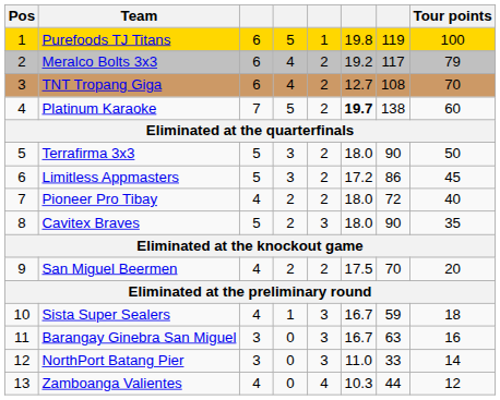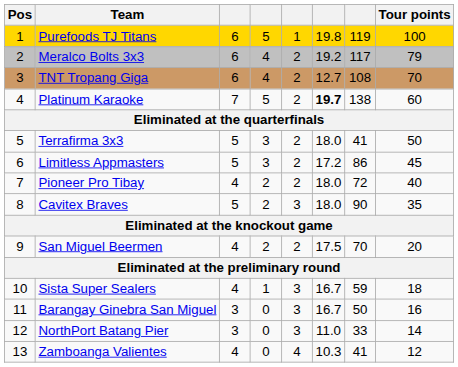 <table class="wikitable" style="text-align:center">
 <tr>
 <th width=30>Pos</th>
 <th width=180>Team</th>
 <th width=30></th>
 <th width=30></th>
 <th width=30></th>
 <th width=30></th>
 <th width=30></th>
 <th>Tour points</th>
 </tr>
 <tr bgcolor=gold>
 <td>1</td>
 <td align=left><a href='#'>Purefoods TJ Titans</a></td>
 <td>6</td>
 <td>5</td>
 <td>1</td>
 <td>19.8</td>
 <td>119</td>
 <td>100</td>
 </tr>
 <tr bgcolor=silver>
 <td>2</td>
 <td align=left><a href='#'>Meralco Bolts 3x3</a></td>
 <td>6</td>
 <td>4</td>
 <td>2</td>
 <td>19.2</td>
 <td>117</td>
 <td>79</td>
 </tr>
 <tr bgcolor=cc9966>
 <td>3</td>
 <td align=left><a href='#'>TNT Tropang Giga</a></td>
 <td>6</td>
 <td>4</td>
 <td>2</td>
 <td>12.7</td>
 <td>108</td>
 <td>70</td>
 </tr>
 <tr>
 <td>4</td>
 <td align=left><a href='#'>Platinum Karaoke</a></td>
 <td>7</td>
 <td>5</td>
 <td>2</td>
 <td><strong>19.7</strong></td>
 <td>138</td>
 <td>60</td>
 </tr>
 <tr>
 <th colspan=8>Eliminated at the quarterfinals</th>
 </tr>
 <tr>
 <td>5</td>
 <td align=left><a href='#'>Terrafirma 3x3</a></td>
 <td>5</td>
 <td>3</td>
 <td>2</td>
 <td>18.0</td>
-<td>90</td>
+<td>41</td>
 <td>50</td>
 </tr>
 <tr>
 <td>6</td>
 <td align=left><a href='#'>Limitless Appmasters</a></td>
 <td>5</td>
 <td>3</td>
 <td>2</td>
 <td>17.2</td>
 <td>86</td>
 <td>45</td>
 </tr>
 <tr>
 <td>7</td>
 <td align=left><a href='#'>Pioneer Pro Tibay</a></td>
 <td>4</td>
 <td>2</td>
 <td>2</td>
 <td>18.0</td>
 <td>72</td>
 <td>40</td>
 </tr>
 <tr>
 <td>8</td>
 <td align=left nowrap><a href='#'>Cavitex Braves</a></td>
 <td>5</td>
 <td>2</td>
 <td>3</td>
 <td>18.0</td>
 <td>90</td>
 <td>35</td>
 </tr>
 <tr>
 <th colspan=8>Eliminated at the knockout game</th>
 </tr>
 <tr>
 <td>9</td>
 <td align=left><a href='#'>San Miguel Beermen</a></td>
 <td>4</td>
 <td>2</td>
 <td>2</td>
 <td>17.5</td>
 <td>70</td>
 <td>20</td>
 </tr>
 <tr>
 <th colspan=8>Eliminated at the preliminary round</th>
 </tr>
 <tr>
 <td>10</td>
 <td align=left><a href='#'>Sista Super Sealers</a></td>
 <td>4</td>
 <td>1</td>
 <td>3</td>
 <td>16.7</td>
 <td>59</td>
 <td>18</td>
 </tr>
 <tr>
 <td>11</td>
 <td align=left nowrap><a href='#'>Barangay Ginebra San Miguel</a></td>
 <td>3</td>
 <td>0</td>
 <td>3</td>
 <td>16.7</td>
-<td>63</td>
+<td>50</td>
 <td>16</td>
 </tr>
 <tr>
 <td>12</td>
 <td align=left><a href='#'>NorthPort Batang Pier</a></td>
 <td>3</td>
 <td>0</td>
 <td>3</td>
 <td>11.0</td>
 <td>33</td>
 <td>14</td>
 </tr>
 <tr>
 <td>13</td>
 <td align=left><a href='#'>Zamboanga Valientes</a></td>
 <td>4</td>
 <td>0</td>
 <td>4</td>
 <td>10.3</td>
-<td>44</td>
+<td>41</td>
 <td>12</td>
 </tr>
 </table>
